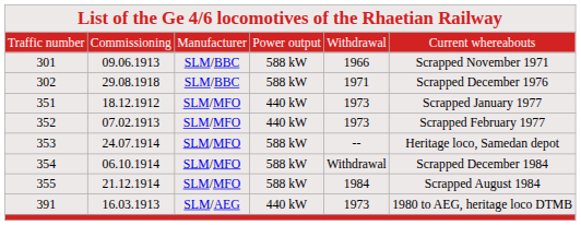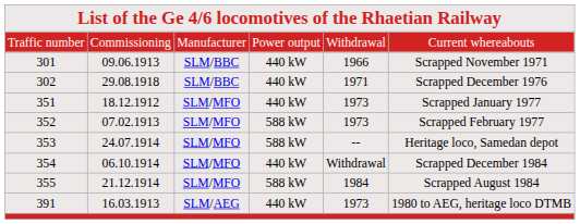 <table class="wikitable">
 <tr bgcolor="#EEE9E9" align="center" span style="color:#D22222">
 <td colspan="6"><big><big><strong>List of the Ge 4/6 locomotives of the Rhaetian Railway</strong></big></big></td>
 </tr>
 <tr bgcolor="#D22222" align="center" span style="color:#ffffff">
 <td>Traffic number</td>
 <td>Commissioning</td>
 <td>Manufacturer</td>
 <td>Power output</td>
 <td>Withdrawal</td>
 <td>Current whereabouts</td>
 </tr>
 <tr bgcolor="#EEE9E9" align="center">
 <td>301</td>
 <td>09.06.1913</td>
 <td><a href='#'>SLM</a>/<a href='#'>BBC</a></td>
-<td>588 kW</td>
+<td>440 kW</td>
 <td>1966</td>
 <td>Scrapped November 1971</td>
 </tr>
 <tr bgcolor="#EEE9E9" align="center">
 <td>302</td>
 <td>29.08.1918</td>
 <td><a href='#'>SLM</a>/<a href='#'>BBC</a></td>
-<td>588 kW</td>
+<td>440 kW</td>
 <td>1971</td>
 <td>Scrapped December 1976</td>
 </tr>
 <tr bgcolor="#EEE9E9" align="center">
 <td>351</td>
 <td>18.12.1912</td>
 <td><a href='#'>SLM</a>/<a href='#'>MFO</a></td>
 <td>440 kW</td>
 <td>1973</td>
 <td>Scrapped January 1977</td>
 </tr>
 <tr bgcolor="#EEE9E9" align="center">
 <td>352</td>
 <td>07.02.1913</td>
 <td><a href='#'>SLM</a>/<a href='#'>MFO</a></td>
-<td>440 kW</td>
+<td>588 kW</td>
 <td>1973</td>
 <td>Scrapped February 1977</td>
 </tr>
 <tr bgcolor="#EEE9E9" align="center">
 <td>353</td>
 <td>24.07.1914</td>
 <td><a href='#'>SLM</a>/<a href='#'>MFO</a></td>
 <td>588 kW</td>
 <td>--</td>
 <td>Heritage loco, Samedan depot</td>
 </tr>
 <tr bgcolor="#EEE9E9" align="center">
 <td>354</td>
 <td>06.10.1914</td>
 <td><a href='#'>SLM</a>/<a href='#'>MFO</a></td>
-<td>588 kW</td>
+<td>440 kW</td>
 <td>Withdrawal</td>
 <td>Scrapped December 1984</td>
 </tr>
 <tr bgcolor="#EEE9E9" align="center">
 <td>355</td>
 <td>21.12.1914</td>
 <td><a href='#'>SLM</a>/<a href='#'>MFO</a></td>
 <td>588 kW</td>
 <td>1984</td>
 <td>Scrapped August 1984</td>
 </tr>
 <tr bgcolor="#EEE9E9" align="center">
 <td>391</td>
 <td>16.03.1913</td>
 <td><a href='#'>SLM</a>/<a href='#'>AEG</a></td>
 <td>440 kW</td>
 <td>1973</td>
 <td>1980 to AEG, heritage loco DTMB</td>
 </tr>
 <tr bgcolor="#D22222" align="center" span style="color:#ffffff">
 <td colspan = "6"></td>
 </tr>
 </table>
